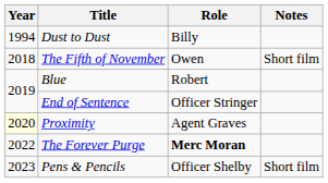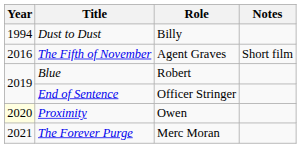 <table class="wikitable">
 <tr>
 <th>Year</th>
 <th>Title</th>
 <th>Role</th>
 <th>Notes</th>
 </tr>
 <tr>
 <td>1994</td>
 <td><em>Dust to Dust</em></td>
 <td>Billy</td>
 <td></td>
 </tr>
 <tr>
-<td>2018</td>
+<td>2016</td>
 <td><em><a href='#'>The Fifth of November</a></em></td>
-<td>Owen</td>
+<td>Agent Graves</td>
 <td>Short film</td>
 </tr>
 <tr>
 <td rowspan="2">2019</td>
 <td><em>Blue</em></td>
 <td>Robert</td>
 <td></td>
 </tr>
 <tr>
 <td><em><a href='#'>End of Sentence</a></em></td>
 <td>Officer Stringer</td>
 <td></td>
 </tr>
 <tr>
 <td style="background: lightyellow;">2020</td>
 <td><em><a href='#'>Proximity</a></em></td>
-<td>Agent Graves</td>
+<td>Owen</td>
 <td></td>
 </tr>
 <tr>
-<td>2022</td>
+<td>2021</td>
 <td><em><a href='#'>The Forever Purge</a></em></td>
-<td><strong>Merc Moran</strong></td>
+<td>Merc Moran</td>
 <td></td>
 </tr>
-<tr>
-<td>2023</td>
-<td><em>Pens & Pencils</em></td>
-<td>Officer Shelby</td>
-<td>Short film</td>
-</tr>
 </table>
